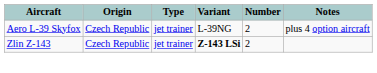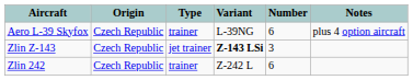 <table class="wikitable">
 <tr>
 <th style="text-align:center; background:#acc;">Aircraft</th>
 <th style="text-align: center; background:#acc;">Origin</th>
 <th style="text-align:l center; background:#acc;">Type</th>
 <th style="text-align:left; background:#acc;">Variant</th>
 <th style="text-align:center; background:#acc;">Number</th>
 <th style="text-align: center; background:#acc;">Notes</th>
 </tr>
 <tr>
 <td><a href='#'>Aero L-39 Skyfox</a></td>
 <td><a href='#'>Czech Republic</a></td>
-<td><a href='#'>jet trainer</a></td>
+<td><a href='#'>trainer</a></td>
 <td>L-39NG</td>
-<td>2</td>
+<td>6</td>
 <td>plus 4 <a href='#'>option aircraft</a></td>
 </tr>
 <tr>
 <td><a href='#'>Zlin Z-143</a></td>
 <td><a href='#'>Czech Republic</a></td>
 <td><a href='#'>jet trainer</a></td>
 <td><strong>Z-143 LSi</strong></td>
-<td>2</td>
+<td>3</td>
+<td></td>
+</tr>
+<tr>
+<td><a href='#'>Zlin 242</a></td>
+<td><a href='#'>Czech Republic</a></td>
+<td><a href='#'>trainer</a></td>
+<td>Z-242 L</td>
+<td>6</td>
 <td></td>
 </tr>
 </table>
